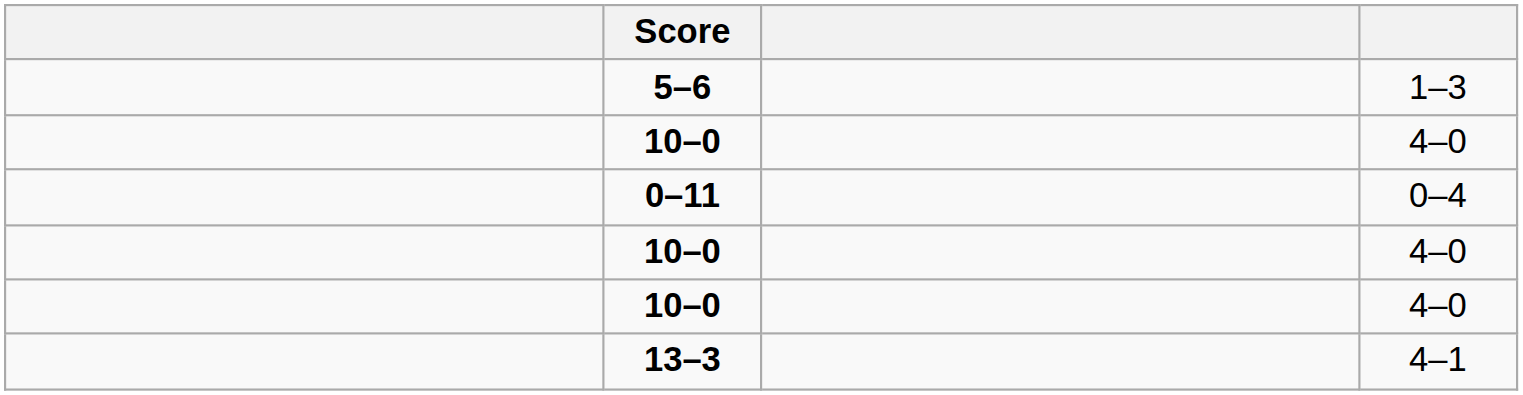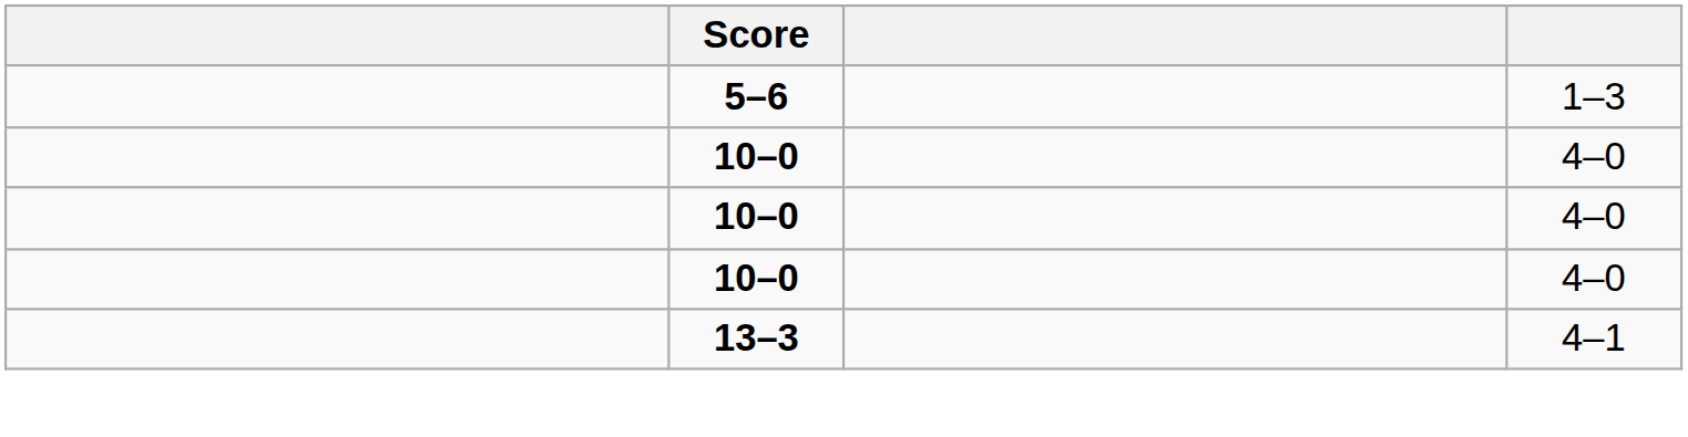 <table class="wikitable" style="text-align: center; ">
 <tr>
 <th align="right" width="270"></th>
 <th width="65">Score</th>
 <th align="left" width="270"></th>
 <th width="65"></th>
 </tr>
 <tr>
 <td align="left"></td>
 <td><strong>5–6</strong></td>
 <td align="left"><strong></strong></td>
 <td>1–3 <strong></strong></td>
 </tr>
 <tr>
 <td align="left"><strong></strong></td>
 <td><strong>10–0</strong></td>
 <td align="left"></td>
 <td>4–0 <strong></strong></td>
 </tr>
 <tr>
-<td align="left"></td>
-<td><strong>0–11</strong></td>
-<td align="left"><strong></strong></td>
-<td>0–4 <strong></strong></td>
-</tr>
-<tr>
 <td align="left"><strong></strong></td>
 <td><strong>10–0</strong></td>
 <td align="left"></td>
 <td>4–0 <strong></strong></td>
 </tr>
 <tr>
 <td align="left"><strong></strong></td>
 <td><strong>10–0</strong></td>
 <td align="left"></td>
 <td>4–0 <strong></strong></td>
 </tr>
 <tr>
 <td align="left"><strong></strong></td>
 <td><strong>13–3</strong></td>
 <td align="left"></td>
 <td>4–1 <strong></strong></td>
 </tr>
 </table>
